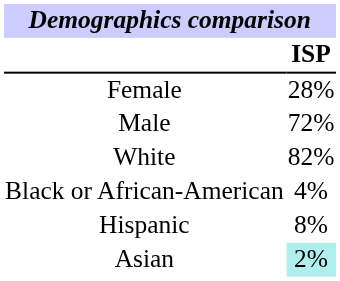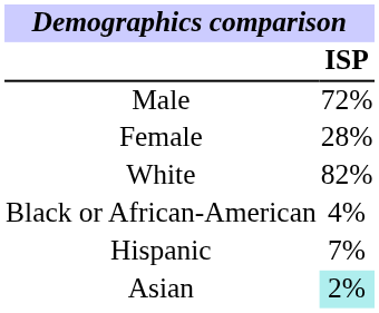 <table class="toccolours" align="right" cellpadding="1" cellspacing="0" style="margin:0 0 1em 1em; font-size: 80%; clear:right;">
 <tr>
 <td colspan="2" bgcolor="#ccccff" align="center"><strong><em>Demographics comparison</em></strong></td>
 </tr>
 <tr>
 <th style="text-align:center; border-bottom: 1px solid black;"></th>
 <th style="text-align:center; border-bottom: 1px solid black;">ISP</th>
 </tr>
 <tr align="center">
+<td>Male</td>
+<td>72%</td>
+</tr>
+<tr align="center">
 <td>Female</td>
 <td>28%</td>
-</tr>
-<tr align="center">
-<td>Male</td>
-<td>72%</td>
 </tr>
 <tr align="center">
 <td>White</td>
 <td>82%</td>
 </tr>
 <tr align="center">
 <td>Black or African-American</td>
 <td>4%</td>
 </tr>
 <tr align="center">
 <td>Hispanic</td>
-<td>8%</td>
+<td>7%</td>
 </tr>
 <tr align="center">
 <td>Asian</td>
 <td style="background: paleturquoise;">2%</td>
 </tr>
 </table>
